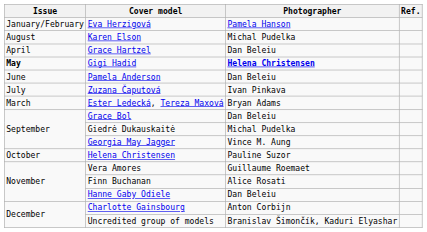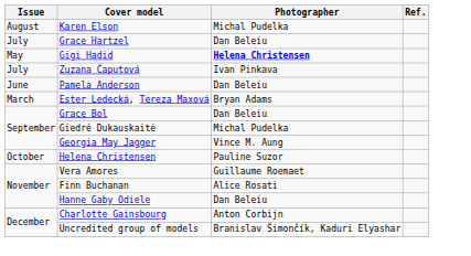 <table class="sortable wikitable">
 <tr>
 <th>Issue</th>
 <th>Cover model</th>
 <th>Photographer</th>
 <th>Ref.</th>
 </tr>
 <tr>
-<td>January/February</td>
-<td><a href='#'>Eva Herzigová</a></td>
-<td><a href='#'>Pamela Hanson</a></td>
-<td></td>
-</tr>
-<tr>
 <td>August</td>
 <td><a href='#'>Karen Elson</a></td>
 <td>Michal Pudelka</td>
 <td></td>
 </tr>
 <tr>
-<td>April</td>
+<td>July</td>
 <td><a href='#'>Grace Hartzel</a></td>
 <td>Dan Beleiu</td>
 <td></td>
 </tr>
 <tr>
-<td><strong>May</strong></td>
+<td>May</td>
 <td><a href='#'>Gigi Hadid</a></td>
 <td><strong><a href='#'>Helena Christensen</a></strong></td>
+<td></td>
+</tr>
+<tr>
+<td>July</td>
+<td><a href='#'>Zuzana Čaputová</a></td>
+<td>Ivan Pinkava</td>
 <td></td>
 </tr>
 <tr>
 <td>June</td>
 <td><a href='#'>Pamela Anderson</a></td>
 <td>Dan Beleiu</td>
-<td></td>
-</tr>
-<tr>
-<td>July</td>
-<td><a href='#'>Zuzana Čaputová</a></td>
-<td>Ivan Pinkava</td>
 <td></td>
 </tr>
 <tr>
 <td>March</td>
 <td><a href='#'>Ester Ledecká</a>, <a href='#'>Tereza Maxová</a></td>
 <td>Bryan Adams</td>
 <td></td>
 </tr>
 <tr>
 <td rowspan="3">September</td>
 <td><a href='#'>Grace Bol</a></td>
 <td>Dan Beleiu</td>
 <td></td>
 </tr>
 <tr>
 <td>Giedrė Dukauskaitė</td>
 <td>Michal Pudelka</td>
 <td></td>
 </tr>
 <tr>
 <td><a href='#'>Georgia May Jagger</a></td>
 <td>Vince M. Aung</td>
 <td></td>
 </tr>
 <tr>
 <td>October</td>
 <td><a href='#'>Helena Christensen</a></td>
 <td>Pauline Suzor</td>
 <td></td>
 </tr>
 <tr>
 <td rowspan="3">November</td>
 <td>Vera Amores</td>
 <td>Guillaume Roemaet</td>
 <td></td>
 </tr>
 <tr>
 <td>Finn Buchanan</td>
 <td>Alice Rosati</td>
 <td></td>
 </tr>
 <tr>
 <td><a href='#'>Hanne Gaby Odiele</a></td>
 <td>Dan Beleiu</td>
 <td></td>
 </tr>
 <tr>
 <td rowspan="2">December</td>
 <td><a href='#'>Charlotte Gainsbourg</a></td>
 <td>Anton Corbijn</td>
 <td></td>
 </tr>
 <tr>
 <td>Uncredited group of models</td>
 <td>Branislav Šimončík, Kaduri Elyashar</td>
 <td></td>
 </tr>
 </table>
